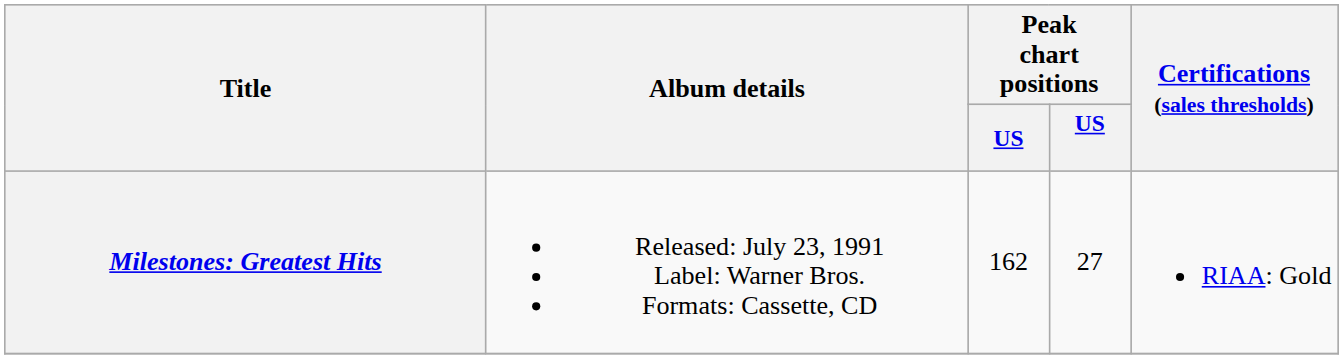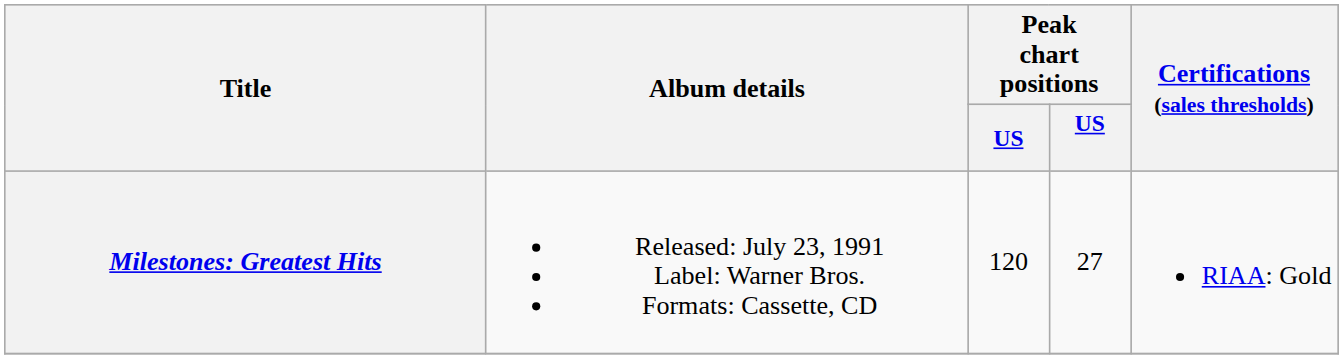 <table class="wikitable plainrowheaders" style="text-align:center;">
 <tr>
 <th scope="col" rowspan="2" style="width:18em;">Title</th>
 <th scope="col" rowspan="2" style="width:18em;">Album details</th>
 <th scope="col" colspan="2">Peak<br>chart positions</th>
 <th scope="col" rowspan="2"><a href='#'>Certifications</a><br><small>(<a href='#'>sales thresholds</a>)</small></th>
 </tr>
 <tr>
 <th scope="col" style="width:3em;font-size:90%;"><a href='#'>US</a><br></th>
 <th scope="col" style="width:3em;font-size:90%;"><a href='#'>US<br></a><br></th>
 </tr>
 <tr>
 <th scope="row"><em><a href='#'>Milestones: Greatest Hits</a></em></th>
 <td><br><ul><li>Released: July 23, 1991</li><li>Label: Warner Bros.</li><li>Formats: Cassette, CD</li></ul></td>
-<td>162</td>
+<td>120</td>
 <td>27</td>
 <td><br><ul><li><a href='#'>RIAA</a>: Gold</li></ul></td>
 </tr>
 <tr>
 </tr>
 </table>
